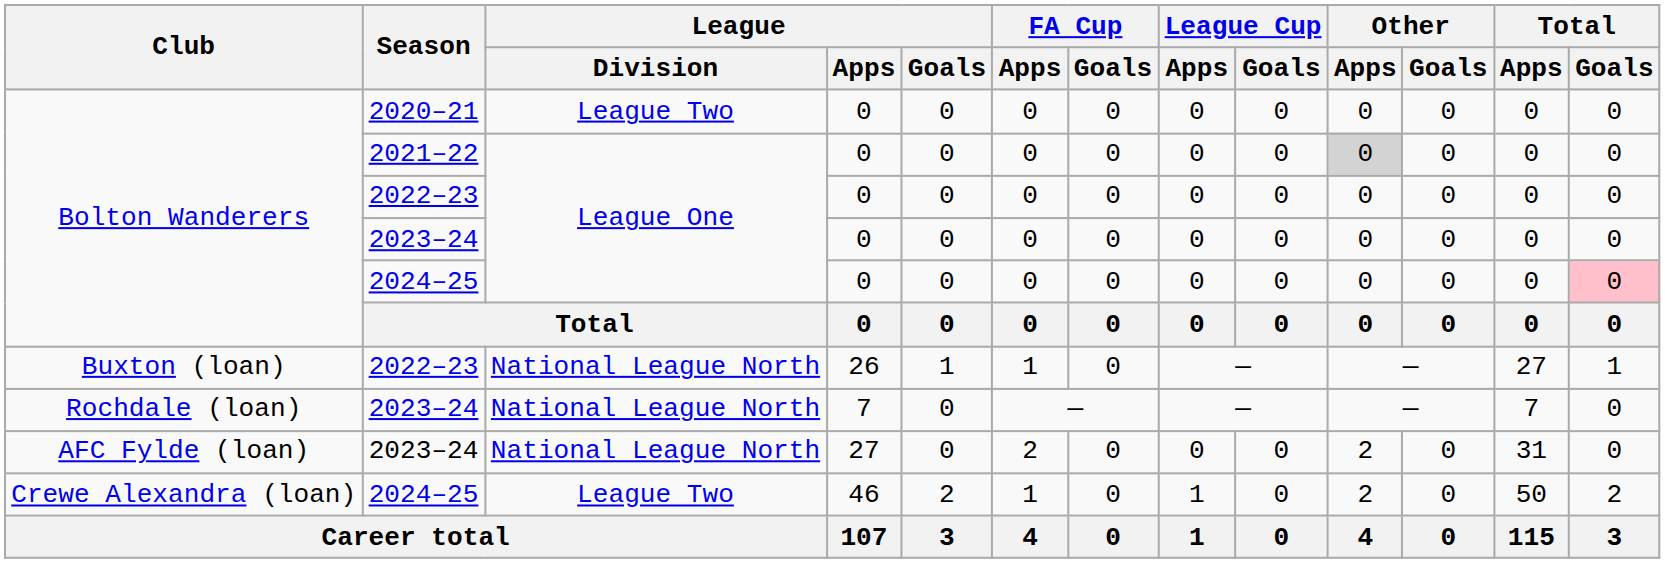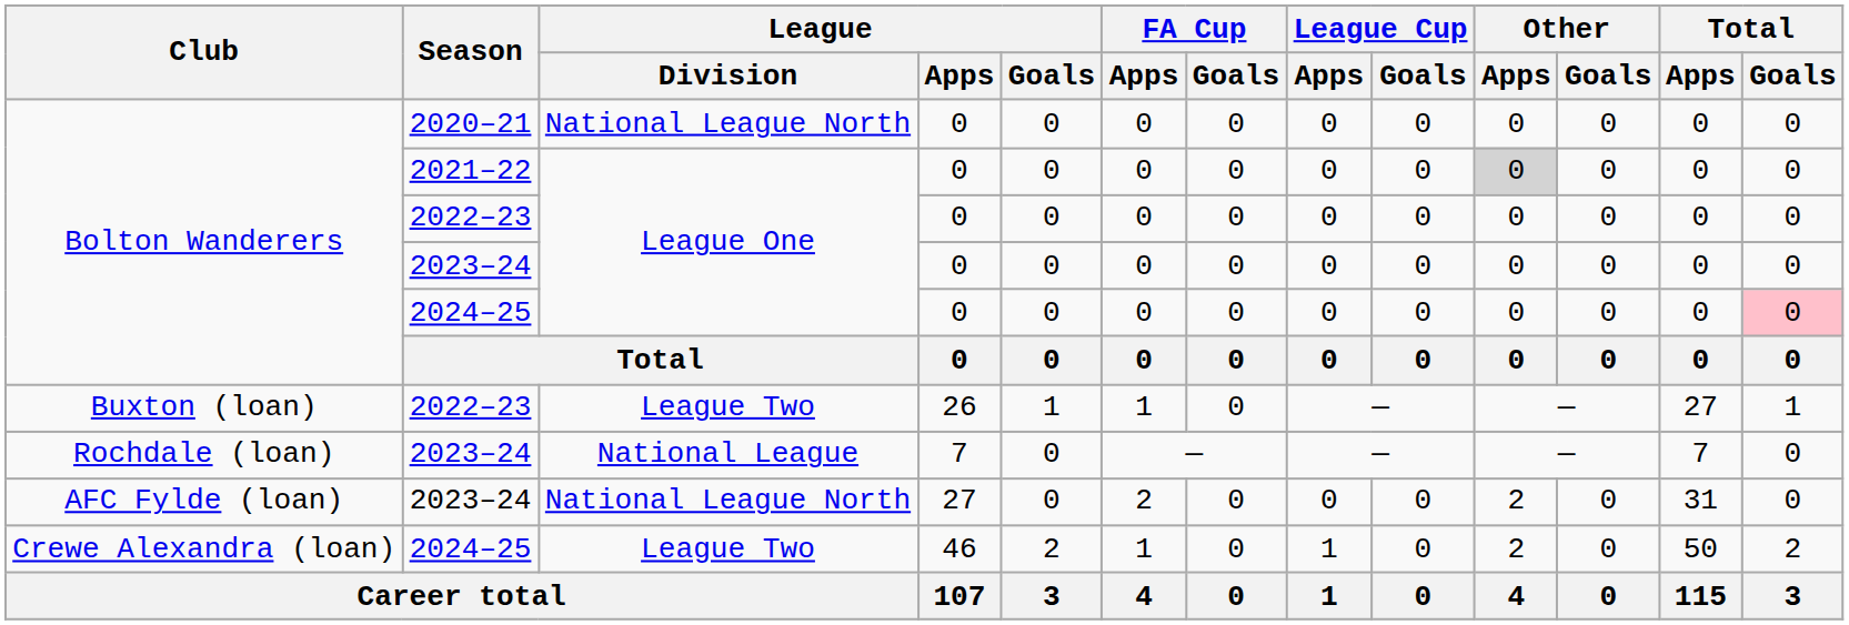 <table class="wikitable" style="text-align: center">
 <tr>
 <th rowspan="2">Club</th>
 <th rowspan="2">Season</th>
 <th colspan="3">League</th>
 <th colspan="2"><a href='#'>FA Cup</a></th>
 <th colspan="2"><a href='#'>League Cup</a></th>
 <th colspan="2">Other</th>
 <th colspan="2">Total</th>
 </tr>
 <tr>
 <th>Division</th>
 <th>Apps</th>
 <th>Goals</th>
 <th>Apps</th>
 <th>Goals</th>
 <th>Apps</th>
 <th>Goals</th>
 <th>Apps</th>
 <th>Goals</th>
 <th>Apps</th>
 <th>Goals</th>
 </tr>
 <tr>
 <td rowspan="6"><a href='#'>Bolton Wanderers</a></td>
 <td><a href='#'>2020–21</a></td>
-<td><a href='#'>League Two</a></td>
+<td><a href='#'>National League North</a></td>
 <td>0</td>
 <td>0</td>
 <td>0</td>
 <td>0</td>
 <td>0</td>
 <td>0</td>
 <td>0</td>
 <td>0</td>
 <td>0</td>
 <td>0</td>
 </tr>
 <tr>
 <td><a href='#'>2021–22</a></td>
 <td rowspan="4"><a href='#'>League One</a></td>
 <td>0</td>
 <td>0</td>
 <td>0</td>
 <td>0</td>
 <td>0</td>
 <td>0</td>
 <td style="background: lightgrey;">0</td>
 <td>0</td>
 <td>0</td>
 <td>0</td>
 </tr>
 <tr>
 <td><a href='#'>2022–23</a></td>
 <td>0</td>
 <td>0</td>
 <td>0</td>
 <td>0</td>
 <td>0</td>
 <td>0</td>
 <td>0</td>
 <td>0</td>
 <td>0</td>
 <td>0</td>
 </tr>
 <tr>
 <td><a href='#'>2023–24</a></td>
 <td>0</td>
 <td>0</td>
 <td>0</td>
 <td>0</td>
 <td>0</td>
 <td>0</td>
 <td>0</td>
 <td>0</td>
 <td>0</td>
 <td>0</td>
 </tr>
 <tr>
 <td><a href='#'>2024–25</a></td>
 <td>0</td>
 <td>0</td>
 <td>0</td>
 <td>0</td>
 <td>0</td>
 <td>0</td>
 <td>0</td>
 <td>0</td>
 <td>0</td>
 <td style="background: pink;">0</td>
 </tr>
 <tr>
 <th colspan="2">Total</th>
 <th>0</th>
 <th>0</th>
 <th>0</th>
 <th>0</th>
 <th>0</th>
 <th>0</th>
 <th>0</th>
 <th>0</th>
 <th>0</th>
 <th>0</th>
 </tr>
 <tr>
 <td><a href='#'>Buxton</a> (loan)</td>
 <td><a href='#'>2022–23</a></td>
-<td><a href='#'>National League North</a></td>
+<td><a href='#'>League Two</a></td>
 <td>26</td>
 <td>1</td>
 <td>1</td>
 <td>0</td>
 <td colspan=2>—</td>
 <td colspan=2>—</td>
 <td>27</td>
 <td>1</td>
 </tr>
 <tr>
 <td><a href='#'>Rochdale</a> (loan)</td>
 <td><a href='#'>2023–24</a></td>
-<td><a href='#'>National League North</a></td>
+<td><a href='#'>National League</a></td>
 <td>7</td>
 <td>0</td>
 <td colspan=2>—</td>
 <td colspan=2>—</td>
 <td colspan=2>—</td>
 <td>7</td>
 <td>0</td>
 </tr>
 <tr>
 <td><a href='#'>AFC Fylde</a> (loan)</td>
 <td>2023–24</td>
 <td><a href='#'>National League North</a></td>
 <td>27</td>
 <td>0</td>
 <td>2</td>
 <td>0</td>
 <td>0</td>
 <td>0</td>
 <td>2</td>
 <td>0</td>
 <td>31</td>
 <td>0</td>
 </tr>
 <tr>
 <td><a href='#'>Crewe Alexandra</a> (loan)</td>
 <td><a href='#'>2024–25</a></td>
 <td><a href='#'>League Two</a></td>
 <td>46</td>
 <td>2</td>
 <td>1</td>
 <td>0</td>
 <td>1</td>
 <td>0</td>
 <td>2</td>
 <td>0</td>
 <td>50</td>
 <td>2</td>
 </tr>
 <tr>
 <th colspan="3">Career total</th>
 <th>107</th>
 <th>3</th>
 <th>4</th>
 <th>0</th>
 <th>1</th>
 <th>0</th>
 <th>4</th>
 <th>0</th>
 <th>115</th>
 <th>3</th>
 </tr>
 </table>
